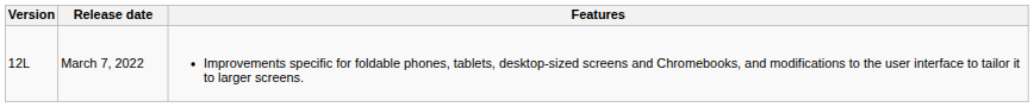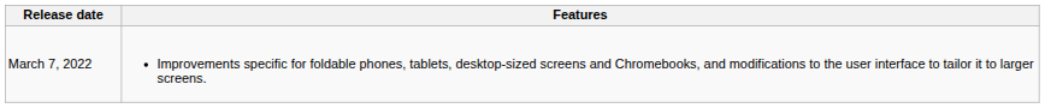 <table class="wikitable" style="width:100%;">
 <tr>
-<th style="width:2%;">Version</th>
 <th style="width:11%;">Release date</th>
 <th style="width:87%;">Features</th>
 </tr>
 <tr>
-<td>12L</td>
 <td>March 7, 2022</td>
 <td><br><ul><li>Improvements specific for foldable phones, tablets, desktop-sized screens and Chromebooks, and modifications to the user interface to tailor it to larger screens.</li></ul></td>
 </tr>
 </table>
